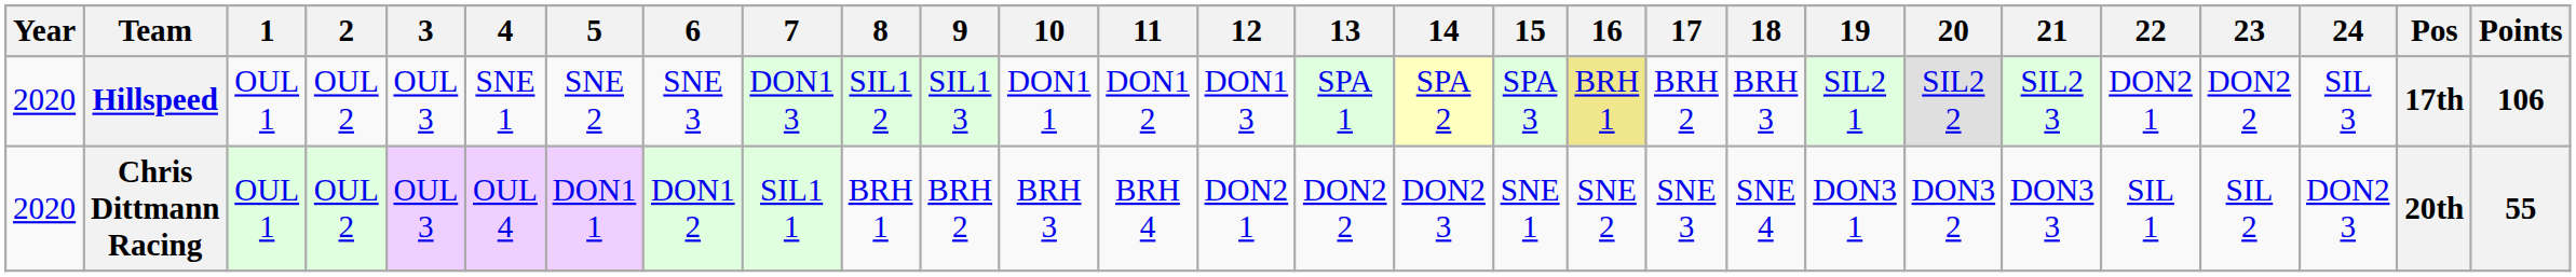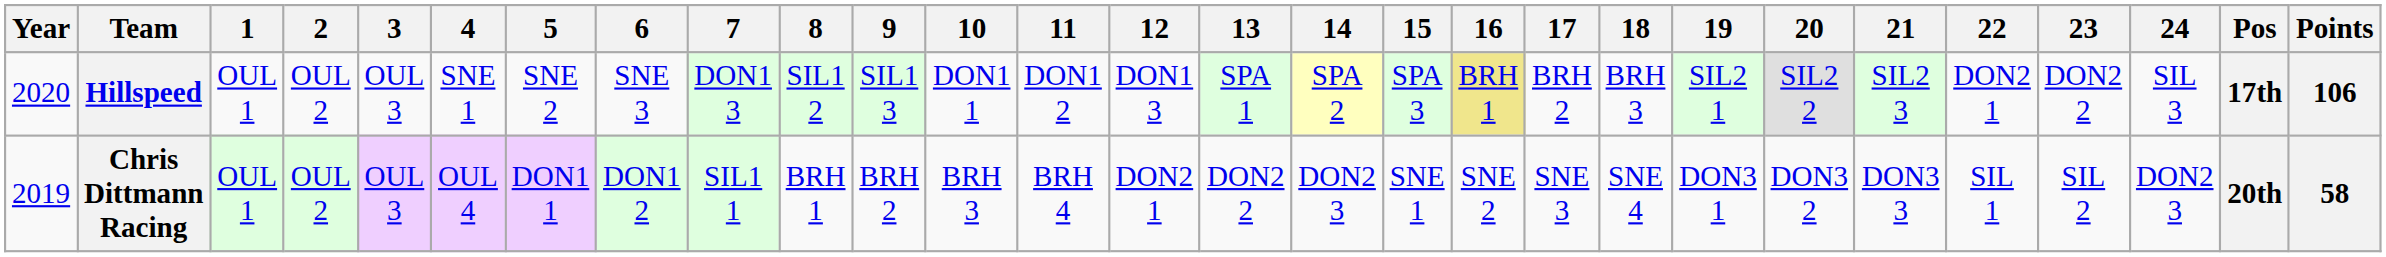 <table class="wikitable" style="text-align:center; font-size:85%">
 <tr>
 <th>Year</th>
 <th>Team</th>
 <th>1</th>
 <th>2</th>
 <th>3</th>
 <th>4</th>
 <th>5</th>
 <th>6</th>
 <th>7</th>
 <th>8</th>
 <th>9</th>
 <th>10</th>
 <th>11</th>
 <th>12</th>
 <th>13</th>
 <th>14</th>
 <th>15</th>
 <th>16</th>
 <th>17</th>
 <th>18</th>
 <th>19</th>
 <th>20</th>
 <th>21</th>
 <th>22</th>
 <th>23</th>
 <th>24</th>
 <th>Pos</th>
 <th>Points</th>
 </tr>
 <tr>
 <td><a href='#'>2020</a></td>
 <th><a href='#'>Hillspeed</a></th>
 <td><a href='#'>OUL<br>1</a></td>
 <td><a href='#'>OUL<br>2</a></td>
 <td><a href='#'>OUL<br>3</a></td>
 <td><a href='#'>SNE<br>1</a></td>
 <td><a href='#'>SNE<br>2</a></td>
 <td><a href='#'>SNE<br>3</a></td>
 <td style="background:#DFFFDF;"><a href='#'>DON1<br>3</a><br></td>
 <td style="background:#DFFFDF;"><a href='#'>SIL1<br>2</a><br></td>
 <td style="background:#DFFFDF;"><a href='#'>SIL1<br>3</a><br></td>
 <td><a href='#'>DON1<br>1</a></td>
 <td><a href='#'>DON1<br>2</a></td>
 <td><a href='#'>DON1<br>3</a></td>
 <td style="background:#DFFFDF;"><a href='#'>SPA<br>1</a><br></td>
 <td style="background:#FFFFBF;"><a href='#'>SPA<br>2</a><br></td>
 <td style="background:#DFFFDF;"><a href='#'>SPA<br>3</a><br></td>
 <td style="background: khaki;"><a href='#'>BRH<br>1</a></td>
 <td><a href='#'>BRH<br>2</a></td>
 <td><a href='#'>BRH<br>3</a></td>
 <td style="background:#DFFFDF;"><a href='#'>SIL2<br>1</a><br></td>
 <td style="background:#DFDFDF;"><a href='#'>SIL2<br>2</a><br></td>
 <td style="background:#DFFFDF;"><a href='#'>SIL2<br>3</a><br></td>
 <td><a href='#'>DON2<br>1</a></td>
 <td><a href='#'>DON2<br>2</a></td>
 <td><a href='#'>SIL<br>3</a></td>
 <th>17th</th>
 <th>106</th>
 </tr>
 <tr>
-<td><a href='#'>2020</a></td>
+<td><a href='#'>2019</a></td>
 <th>Chris Dittmann Racing</th>
 <td style="background:#DFFFDF;"><a href='#'>OUL<br>1</a><br></td>
 <td style="background:#DFFFDF;"><a href='#'>OUL<br>2</a><br></td>
 <td style="background:#EFCFFF;"><a href='#'>OUL<br>3</a><br></td>
 <td style="background:#EFCFFF;"><a href='#'>OUL<br>4</a><br></td>
 <td style="background:#EFCFFF;"><a href='#'>DON1<br>1</a><br></td>
 <td style="background:#DFFFDF;"><a href='#'>DON1<br>2</a><br></td>
 <td style="background:#DFFFDF;"><a href='#'>SIL1<br>1</a><br></td>
 <td><a href='#'>BRH<br>1</a></td>
 <td><a href='#'>BRH<br>2</a></td>
 <td><a href='#'>BRH<br>3</a></td>
 <td><a href='#'>BRH<br>4</a></td>
 <td><a href='#'>DON2<br>1</a></td>
 <td><a href='#'>DON2<br>2</a></td>
 <td><a href='#'>DON2<br>3</a></td>
 <td><a href='#'>SNE<br>1</a></td>
 <td><a href='#'>SNE<br>2</a></td>
 <td><a href='#'>SNE<br>3</a></td>
 <td><a href='#'>SNE<br>4</a></td>
 <td><a href='#'>DON3<br>1</a></td>
 <td><a href='#'>DON3<br>2</a></td>
 <td><a href='#'>DON3<br>3</a></td>
 <td><a href='#'>SIL<br>1</a></td>
 <td><a href='#'>SIL<br>2</a></td>
 <td><a href='#'>DON2<br>3</a></td>
 <th>20th</th>
-<th>55</th>
+<th>58</th>
 </tr>
 </table>
